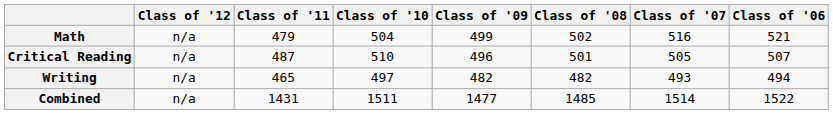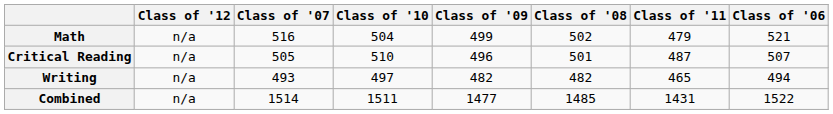 <table class="wikitable" style="text-align:center">
 <tr>
 <th></th>
 <th>Class of '12</th>
-<th>Class of '11</th>
+<th>Class of '07</th>
 <th>Class of '10</th>
 <th>Class of '09</th>
 <th>Class of '08</th>
-<th>Class of '07</th>
+<th>Class of '11</th>
 <th>Class of '06</th>
 </tr>
 <tr>
 <th>Math</th>
 <td>n/a</td>
-<td>479</td>
+<td>516</td>
 <td>504</td>
 <td>499</td>
 <td>502</td>
-<td>516</td>
+<td>479</td>
 <td>521</td>
 </tr>
 <tr>
 <th>Critical Reading</th>
 <td>n/a</td>
-<td>487</td>
+<td>505</td>
 <td>510</td>
 <td>496</td>
 <td>501</td>
-<td>505</td>
+<td>487</td>
 <td>507</td>
 </tr>
 <tr>
 <th>Writing</th>
 <td>n/a</td>
-<td>465</td>
+<td>493</td>
 <td>497</td>
 <td>482</td>
 <td>482</td>
-<td>493</td>
+<td>465</td>
 <td>494</td>
 </tr>
 <tr>
 <th>Combined</th>
 <td>n/a</td>
-<td>1431</td>
+<td>1514</td>
 <td>1511</td>
 <td>1477</td>
 <td>1485</td>
-<td>1514</td>
+<td>1431</td>
 <td>1522</td>
 </tr>
 </table>
